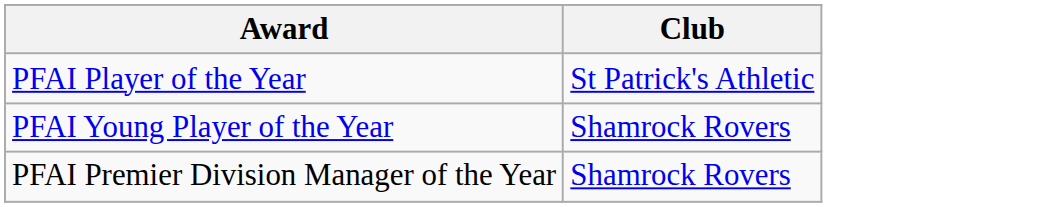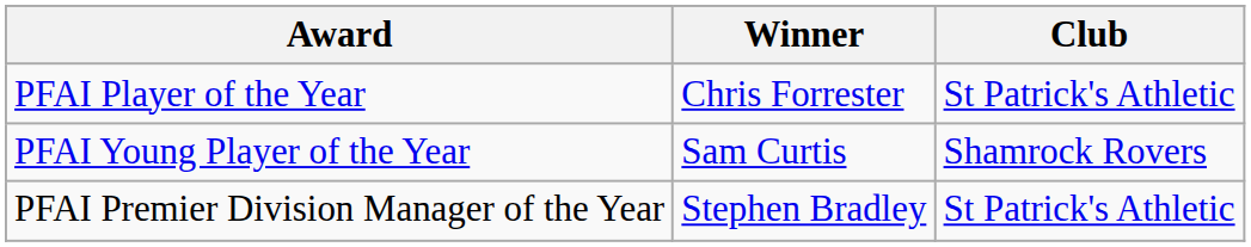 <table class="wikitable">
 <tr>
 <th>Award</th>
+<th>Winner</th>
 <th>Club</th>
 </tr>
 <tr>
 <td><a href='#'>PFAI Player of the Year</a></td>
+<td><a href='#'>Chris Forrester</a></td>
 <td><a href='#'>St Patrick's Athletic</a></td>
 </tr>
 <tr>
 <td><a href='#'>PFAI Young Player of the Year</a></td>
+<td><a href='#'>Sam Curtis</a></td>
 <td><a href='#'>Shamrock Rovers</a></td>
 </tr>
 <tr>
 <td>PFAI Premier Division Manager of the Year</td>
-<td><a href='#'>Shamrock Rovers</a></td>
+<td><a href='#'>Stephen Bradley</a></td>
+<td><a href='#'>St Patrick's Athletic</a></td>
 </tr>
 </table>
